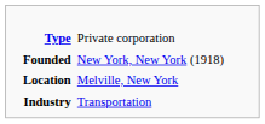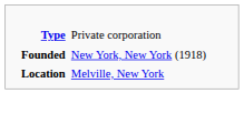 <table class="infobox" style="float:right;margin:0 0 1em 1em;width:20em;font-size:90%;clear:right;" cellspacing="5">
 <tr>
 <td colspan="2" style="padding-bottom:1em;text-align:center;"></td>
 </tr>
 <tr style="vertical-align: top; text-align: right;">
 <td><strong><a href='#'>Type</a></strong></td>
 <td style="vertical-align: top; text-align: left;">Private corporation</td>
 </tr>
 <tr style="vertical-align: top; text-align: right;">
 <td><strong>Founded</strong></td>
 <td style="vertical-align: top; text-align: left;"><a href='#'>New York, New York</a> (1918)</td>
 </tr>
 <tr style="vertical-align: top; text-align: right;">
 <td><strong>Location</strong></td>
 <td style="vertical-align: top; text-align: left;"><a href='#'>Melville, New York</a></td>
 </tr>
-<tr style="vertical-align: top; text-align: right;">
-<td><strong>Industry</strong></td>
-<td style="vertical-align: top; text-align: left;"><a href='#'>Transportation</a></td>
-</tr>
 </table>
